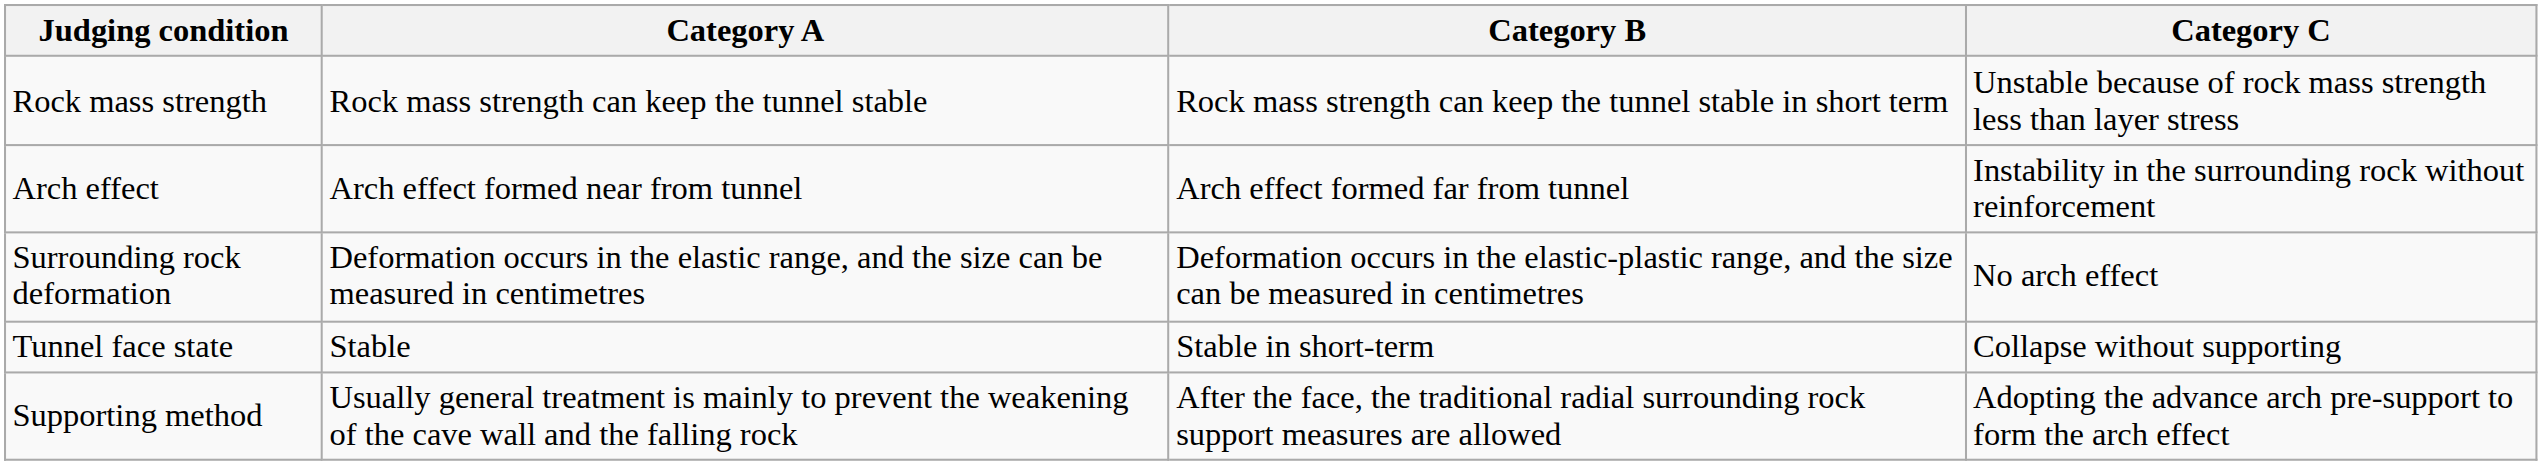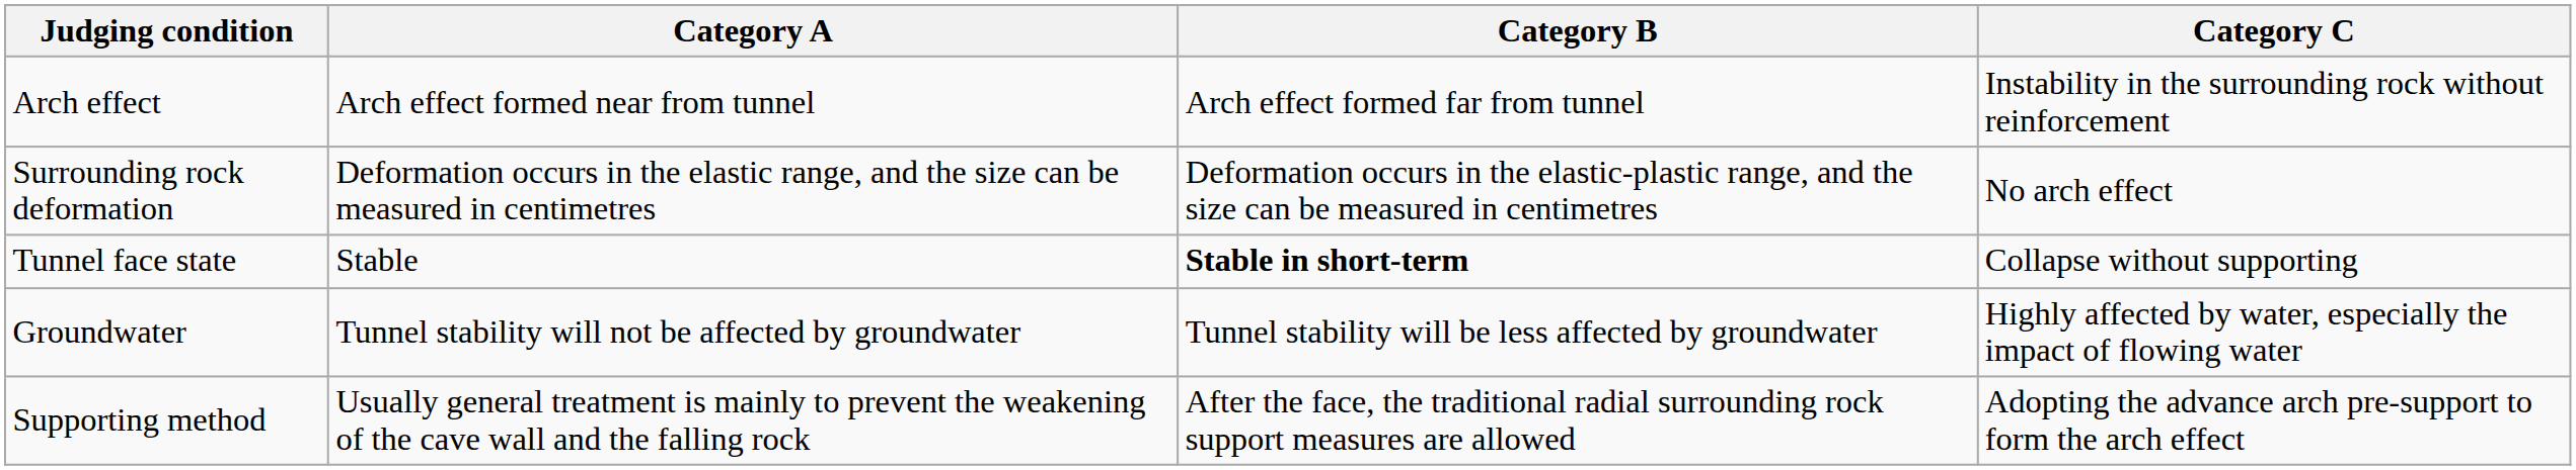 <table class="wikitable">
 <tr>
 <th>Judging condition</th>
 <th>Category A</th>
 <th>Category B</th>
 <th>Category C</th>
-</tr>
-<tr>
-<td>Rock mass strength</td>
-<td>Rock mass strength can keep the tunnel stable</td>
-<td>Rock mass strength can keep the tunnel stable in short term</td>
-<td>Unstable because of rock mass strength less than layer stress</td>
 </tr>
 <tr>
 <td>Arch effect</td>
 <td>Arch effect formed near from tunnel</td>
 <td>Arch effect formed far from tunnel</td>
 <td>Instability in the surrounding rock without reinforcement</td>
 </tr>
 <tr>
 <td>Surrounding rock deformation</td>
 <td>Deformation occurs in the elastic range, and the size can be measured in centimetres</td>
 <td>Deformation occurs in the elastic-plastic range, and the size can be measured in centimetres</td>
 <td>No arch effect</td>
 </tr>
 <tr>
 <td>Tunnel face state</td>
 <td>Stable</td>
-<td>Stable in short-term</td>
+<td><strong>Stable in short-term</strong></td>
 <td>Collapse without supporting</td>
+</tr>
+<tr>
+<td>Groundwater</td>
+<td>Tunnel stability will not be affected by groundwater</td>
+<td>Tunnel stability will be less affected by groundwater</td>
+<td>Highly affected by water, especially the impact of flowing water</td>
 </tr>
 <tr>
 <td>Supporting method</td>
 <td>Usually general treatment is mainly to prevent the weakening of the cave wall and the falling rock</td>
 <td>After the face, the traditional radial surrounding rock support measures are allowed</td>
 <td>Adopting the advance arch pre-support to form the arch effect</td>
 </tr>
 </table>
